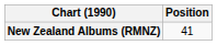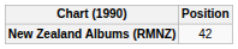 <table class="wikitable plainrowheaders" style="text-align:center">
 <tr>
 <th scope="col">Chart (1990)</th>
 <th scope="col">Position</th>
 </tr>
 <tr>
 <th scope="row">New Zealand Albums (RMNZ)</th>
-<td>41</td>
+<td>42</td>
 </tr>
 </table>
